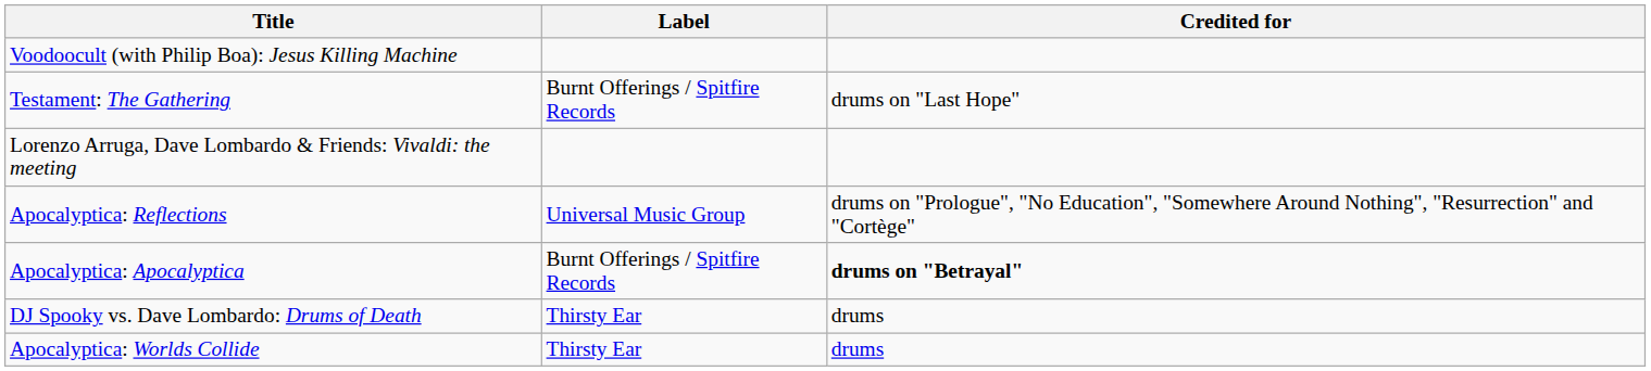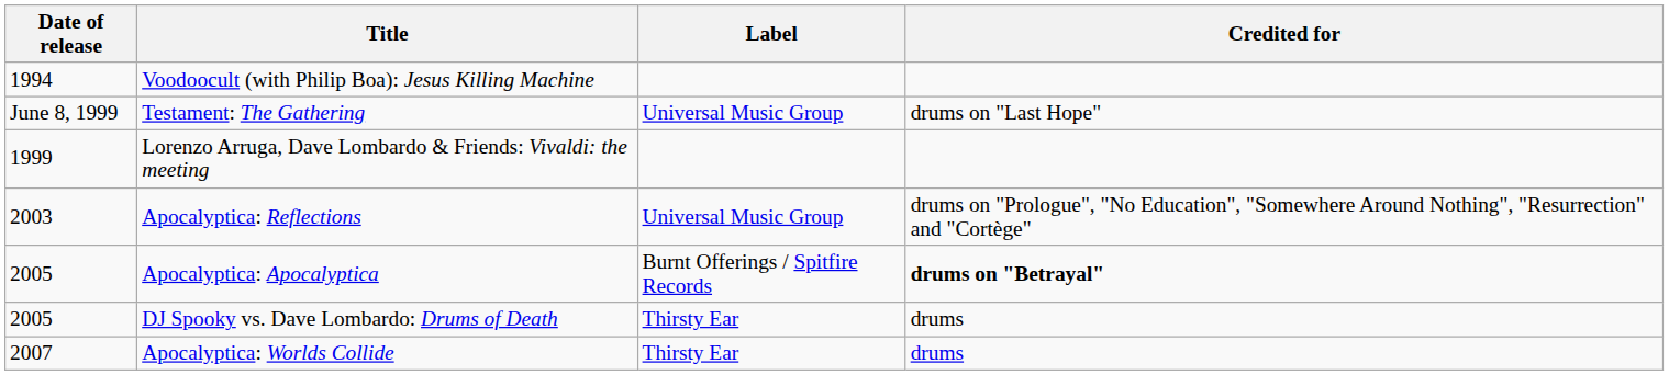 <table class="wikitable">
 <tr>
+<th>Date of release</th>
 <th>Title</th>
 <th>Label</th>
 <th>Credited for</th>
 </tr>
 <tr>
+<td>1994</td>
 <td><a href='#'>Voodoocult</a> (with Philip Boa): <em>Jesus Killing Machine</em></td>
 <td></td>
 <td></td>
 </tr>
 <tr>
+<td>June 8, 1999</td>
 <td><a href='#'>Testament</a>: <em><a href='#'>The Gathering</a></em></td>
-<td>Burnt Offerings / <a href='#'>Spitfire Records</a></td>
+<td><a href='#'>Universal Music Group</a></td>
 <td>drums on "Last Hope"</td>
 </tr>
 <tr>
+<td>1999</td>
 <td>Lorenzo Arruga, Dave Lombardo & Friends: <em>Vivaldi: the meeting</em></td>
 <td></td>
 <td></td>
 </tr>
 <tr>
+<td>2003</td>
 <td><a href='#'>Apocalyptica</a>: <em><a href='#'>Reflections</a></em></td>
 <td><a href='#'>Universal Music Group</a></td>
 <td>drums on "Prologue", "No Education", "Somewhere Around Nothing", "Resurrection" and "Cortège"</td>
 </tr>
 <tr>
+<td>2005</td>
 <td><a href='#'>Apocalyptica</a>: <em><a href='#'>Apocalyptica</a></em></td>
 <td>Burnt Offerings / <a href='#'>Spitfire Records</a></td>
 <td><strong>drums on "Betrayal"</strong></td>
 </tr>
 <tr>
+<td>2005</td>
 <td><a href='#'>DJ Spooky</a> vs. Dave Lombardo: <em><a href='#'>Drums of Death</a></em></td>
 <td><a href='#'>Thirsty Ear</a></td>
 <td>drums</td>
 </tr>
 <tr>
+<td>2007</td>
 <td><a href='#'>Apocalyptica</a>: <em><a href='#'>Worlds Collide</a></em></td>
 <td><a href='#'>Thirsty Ear</a></td>
 <td><a href='#'>drums</a></td>
 </tr>
 </table>
